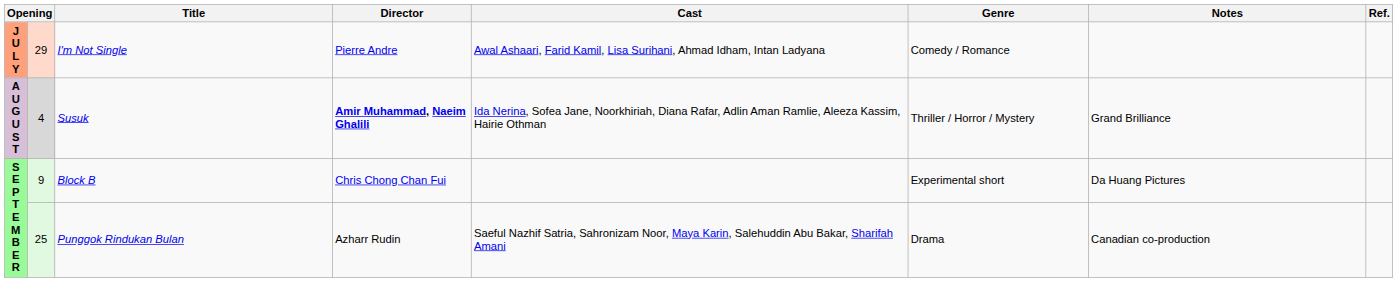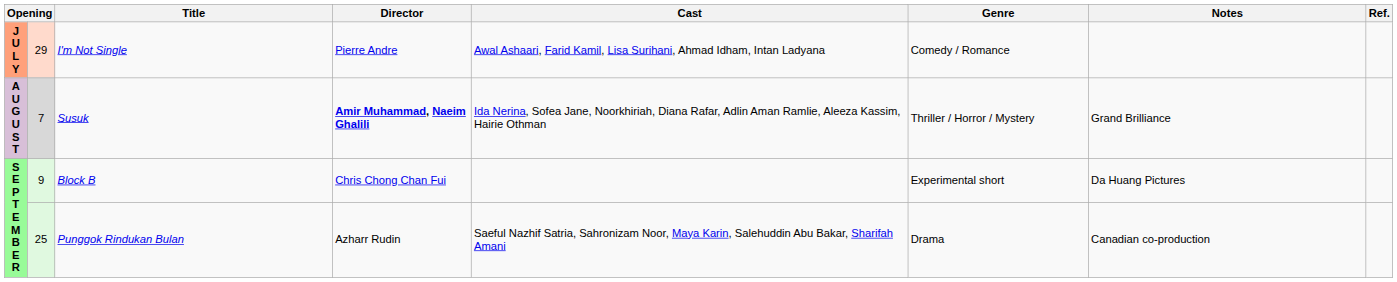 <table class="wikitable" width="100%">
 <tr>
 <th colspan="2">Opening</th>
 <th style="width:20%;">Title</th>
 <th style="width:10%;">Director</th>
 <th>Cast</th>
 <th style="width:13%">Genre</th>
 <th style="width:20%">Notes</th>
 <th>Ref.</th>
 </tr>
 <tr>
 <th rowspan=1 style="text-align:center; background:#ffa07a;">J<br>U<br>L<br>Y</th>
 <td rowspan=1 style="text-align:center; background:#ffdacc;">29</td>
 <td><em><a href='#'>I'm Not Single</a></em></td>
 <td><a href='#'>Pierre Andre</a></td>
 <td><a href='#'>Awal Ashaari</a>, <a href='#'>Farid Kamil</a>, <a href='#'>Lisa Surihani</a>, Ahmad Idham, Intan Ladyana</td>
 <td>Comedy / Romance</td>
 <td></td>
 <td></td>
 </tr>
 <tr>
 <th rowspan=1 style="text-align:center; background:thistle;">A<br>U<br>G<br>U<br>S<br>T</th>
-<td rowspan=1 style="text-align:center; background:#d8d8d8;">4</td>
+<td rowspan=1 style="text-align:center; background:#d8d8d8;">7</td>
 <td><em><a href='#'>Susuk</a></em></td>
 <td><strong><a href='#'>Amir Muhammad</a>, <a href='#'>Naeim Ghalili</a></strong></td>
 <td><a href='#'>Ida Nerina</a>, Sofea Jane, Noorkhiriah, Diana Rafar, Adlin Aman Ramlie, Aleeza Kassim, Hairie Othman</td>
 <td>Thriller / Horror / Mystery</td>
 <td>Grand Brilliance</td>
 <td></td>
 </tr>
 <tr>
 <th rowspan=2 style="text-align:center; background:#98fb98;">S<br>E<br>P<br>T<br>E<br>M<br>B<br>E<br>R</th>
 <td rowspan=1 style="text-align:center; background:#e0f9e0;">9</td>
 <td><em><a href='#'>Block B</a></em></td>
 <td><a href='#'>Chris Chong Chan Fui</a></td>
 <td></td>
 <td>Experimental short</td>
 <td>Da Huang Pictures</td>
 <td></td>
 </tr>
 <tr>
 <td rowspan=1 style="text-align:center; background:#e0f9e0;">25</td>
 <td><em><a href='#'>Punggok Rindukan Bulan</a></em></td>
 <td>Azharr Rudin</td>
 <td>Saeful Nazhif Satria, Sahronizam Noor, <a href='#'>Maya Karin</a>, Salehuddin Abu Bakar, <a href='#'>Sharifah Amani</a></td>
 <td>Drama</td>
 <td>Canadian co-production</td>
 <td></td>
 </tr>
 </table>
